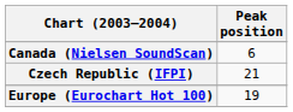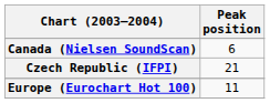 <table class="wikitable sortable plainrowheaders" style="text-align:center">
 <tr>
 <th>Chart (2003–2004)</th>
 <th>Peak<br>position</th>
 </tr>
 <tr>
 </tr>
 <tr>
 </tr>
 <tr>
 </tr>
 <tr>
 </tr>
 <tr>
 </tr>
 <tr>
 <th scope="row">Canada (<a href='#'>Nielsen SoundScan</a>)</th>
 <td>6</td>
 </tr>
 <tr>
 <th scope="row">Czech Republic (<a href='#'>IFPI</a>)</th>
 <td>21</td>
 </tr>
 <tr>
 </tr>
 <tr>
 <th scope="row">Europe (<a href='#'>Eurochart Hot 100</a>)</th>
-<td>19</td>
+<td>11</td>
 </tr>
 <tr>
 </tr>
 <tr>
 </tr>
 <tr>
 </tr>
 <tr>
 </tr>
 <tr>
 </tr>
 <tr>
 </tr>
 <tr>
 </tr>
 <tr>
 </tr>
 <tr>
 </tr>
 <tr>
 </tr>
 <tr>
 </tr>
 <tr>
 </tr>
 <tr>
 </tr>
 <tr>
 </tr>
 <tr>
 </tr>
 <tr>
 </tr>
 <tr>
 </tr>
 <tr>
 </tr>
 <tr>
 </tr>
 </table>
